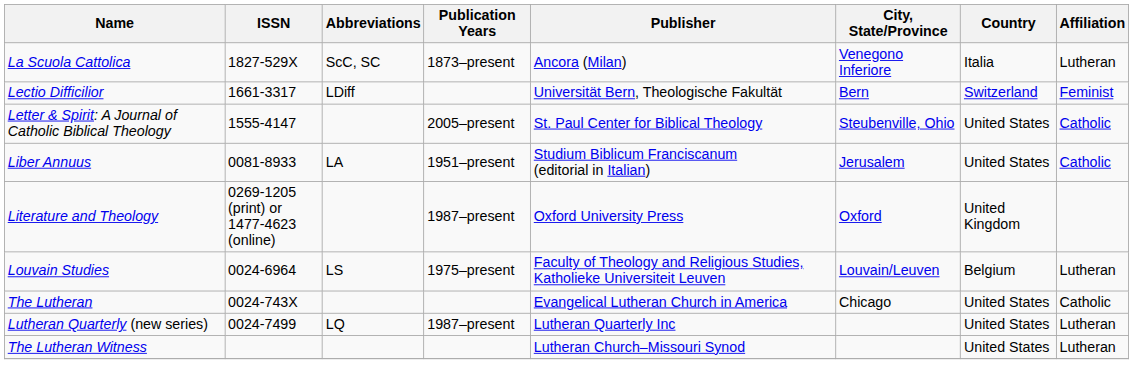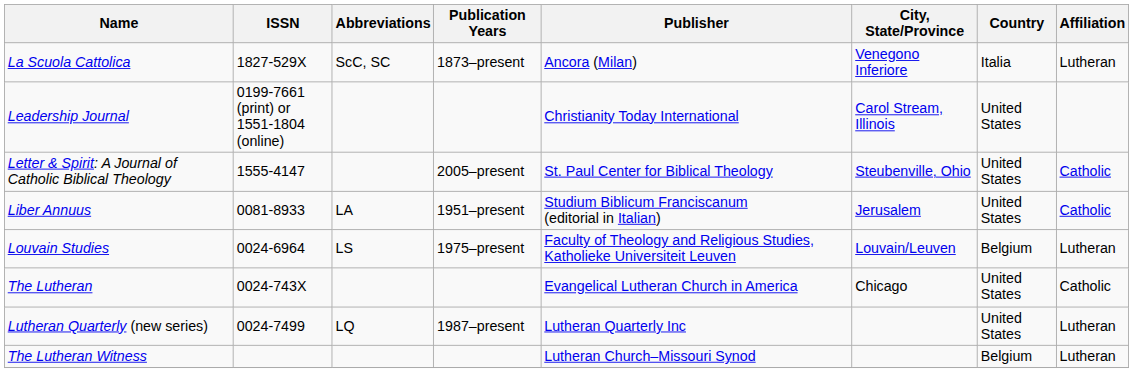 <table class="wikitable sortable" style="width: 100%;">
 <tr>
 <th>Name</th>
 <th>ISSN</th>
 <th>Abbreviations</th>
 <th>Publication Years</th>
 <th>Publisher</th>
 <th>City, State/Province</th>
 <th>Country</th>
 <th>Affiliation</th>
 </tr>
 <tr>
 <td><em><a href='#'>La Scuola Cattolica</a></em></td>
 <td>1827-529X</td>
 <td>ScC, SC</td>
 <td>1873–present</td>
 <td><a href='#'>Ancora</a> (<a href='#'>Milan</a>)</td>
 <td><a href='#'>Venegono Inferiore</a></td>
 <td>Italia</td>
 <td>Lutheran</td>
 </tr>
 <tr>
-<td><em><a href='#'>Lectio Difficilior</a></em> </td>
-<td>1661-3317</td>
-<td>LDiff</td>
+<td><em><a href='#'>Leadership Journal</a></em></td>
+<td>0199-7661 (print) or<br>1551-1804 (online)</td>
 <td></td>
-<td><a href='#'>Universität Bern</a>, Theologische Fakultät</td>
-<td><a href='#'>Bern</a></td>
-<td><a href='#'>Switzerland</a></td>
-<td><a href='#'>Feminist</a></td>
+<td></td>
+<td><a href='#'>Christianity Today International</a></td>
+<td><a href='#'>Carol Stream, Illinois</a></td>
+<td>United States</td>
+<td></td>
 </tr>
 <tr>
 <td><em><a href='#'>Letter & Spirit</a>: A Journal of Catholic Biblical Theology</em></td>
 <td>1555-4147</td>
 <td></td>
 <td>2005–present</td>
 <td><a href='#'>St. Paul Center for Biblical Theology</a></td>
 <td><a href='#'>Steubenville, Ohio</a></td>
 <td>United States</td>
 <td><a href='#'>Catholic</a></td>
 </tr>
 <tr>
 <td><em><a href='#'>Liber Annuus</a></em></td>
 <td>0081-8933</td>
 <td>LA</td>
 <td>1951–present</td>
 <td><a href='#'>Studium Biblicum Franciscanum</a><br>(editorial in <a href='#'>Italian</a>)</td>
 <td><a href='#'>Jerusalem</a></td>
 <td>United States</td>
 <td><a href='#'>Catholic</a></td>
-</tr>
-<tr>
-<td><em><a href='#'>Literature and Theology</a></em></td>
-<td>0269-1205 (print) or<br>1477-4623 (online)</td>
-<td></td>
-<td>1987–present</td>
-<td><a href='#'>Oxford University Press</a></td>
-<td><a href='#'>Oxford</a></td>
-<td>United Kingdom</td>
-<td></td>
 </tr>
 <tr>
 <td><em><a href='#'>Louvain Studies</a></em></td>
 <td>0024-6964</td>
 <td>LS</td>
 <td>1975–present</td>
 <td><a href='#'>Faculty of Theology and Religious Studies, Katholieke Universiteit Leuven</a></td>
 <td><a href='#'>Louvain/Leuven</a></td>
 <td>Belgium</td>
 <td>Lutheran</td>
 </tr>
 <tr>
 <td><em><a href='#'>The Lutheran</a></em></td>
 <td>0024-743X</td>
 <td></td>
 <td></td>
 <td><a href='#'>Evangelical Lutheran Church in America</a></td>
 <td>Chicago</td>
 <td>United States</td>
 <td>Catholic</td>
 </tr>
 <tr>
 <td><em><a href='#'>Lutheran Quarterly</a></em> (new series)</td>
 <td>0024-7499</td>
 <td>LQ</td>
 <td>1987–present</td>
 <td><a href='#'>Lutheran Quarterly Inc</a></td>
 <td></td>
 <td>United States</td>
 <td>Lutheran</td>
 </tr>
 <tr>
 <td><em><a href='#'>The Lutheran Witness</a></em></td>
 <td></td>
 <td></td>
 <td></td>
 <td><a href='#'>Lutheran Church–Missouri Synod</a></td>
 <td></td>
-<td>United States</td>
+<td>Belgium</td>
 <td>Lutheran</td>
 </tr>
 <tr>
 </tr>
 </table>
